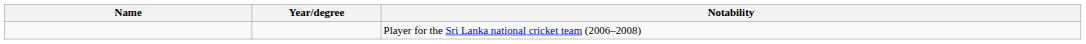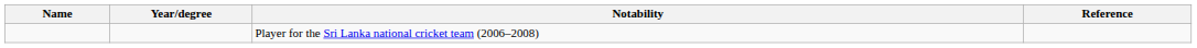 <table class="wikitable sortable" style="width:100%">
 <tr>
 <th style="width:*;">Name</th>
 <th style="width:12%;">Year/degree</th>
 <th style="width:65%;" class="unsortable">Notability</th>
+<th style="width:*;" class="unsortable">Reference</th>
 </tr>
 <tr>
 <td></td>
 <td style="text-align:center;"></td>
 <td>Player for the <a href='#'>Sri Lanka national cricket team</a> (2006–2008)</td>
+<td style="text-align:center;"></td>
 </tr>
 </table>
